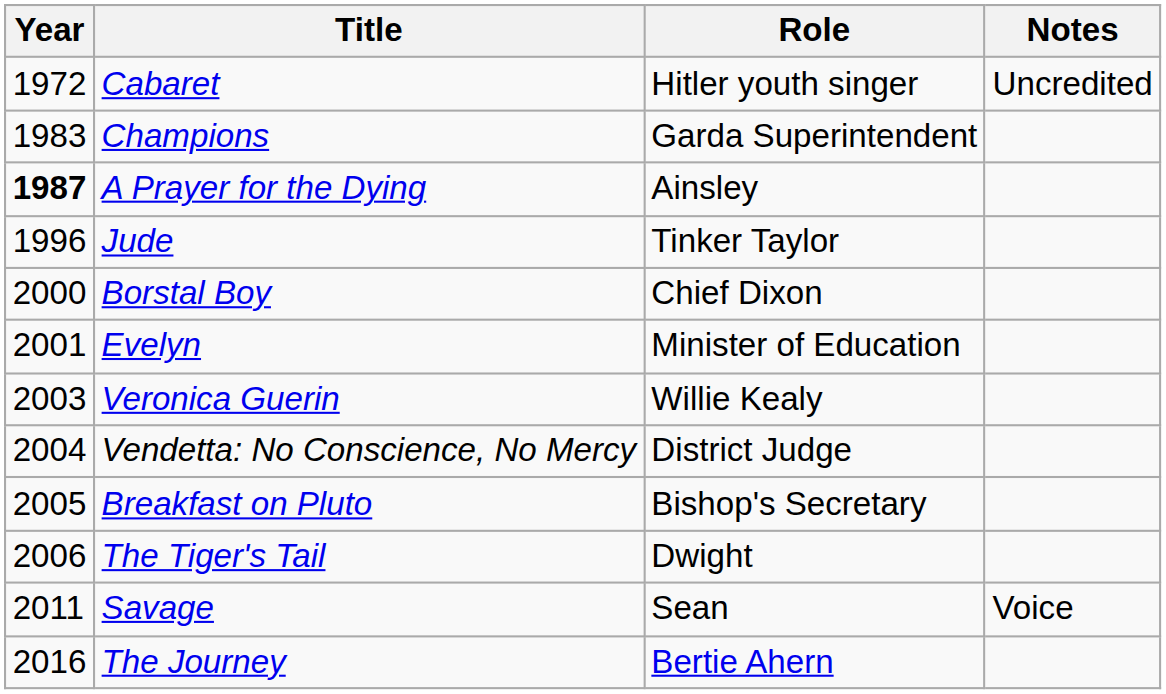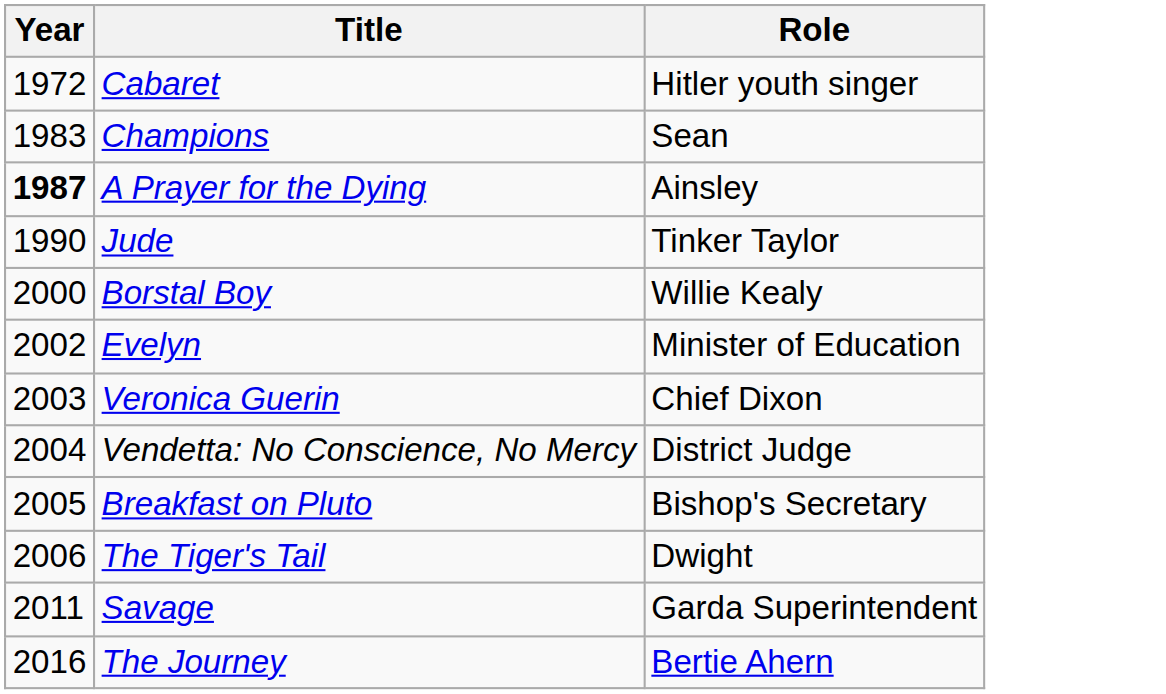 <table class="wikitable sortable">
 <tr>
 <th>Year</th>
 <th>Title</th>
 <th>Role</th>
-<th>Notes</th>
 </tr>
 <tr>
 <td>1972</td>
 <td><a href='#'><em>Cabaret</em></a></td>
 <td>Hitler youth singer</td>
-<td>Uncredited</td>
 </tr>
 <tr>
 <td>1983</td>
 <td><a href='#'><em>Champions</em></a></td>
-<td>Garda Superintendent</td>
-<td></td>
+<td>Sean</td>
 </tr>
 <tr>
 <td><strong>1987</strong></td>
 <td><em><a href='#'>A Prayer for the Dying</a></em></td>
 <td>Ainsley</td>
-<td></td>
 </tr>
 <tr>
-<td>1996</td>
+<td>1990</td>
 <td><a href='#'><em>Jude</em></a></td>
 <td>Tinker Taylor</td>
-<td></td>
 </tr>
 <tr>
 <td>2000</td>
 <td><a href='#'><em>Borstal Boy</em></a></td>
-<td>Chief Dixon</td>
-<td></td>
+<td>Willie Kealy</td>
 </tr>
 <tr>
-<td>2001</td>
+<td>2002</td>
 <td><a href='#'><em>Evelyn</em></a></td>
 <td>Minister of Education</td>
-<td></td>
 </tr>
 <tr>
 <td>2003</td>
 <td><a href='#'><em>Veronica Guerin</em></a></td>
-<td>Willie Kealy</td>
-<td></td>
+<td>Chief Dixon</td>
 </tr>
 <tr>
 <td>2004</td>
 <td><em>Vendetta: No Conscience, No Mercy</em></td>
 <td>District Judge</td>
-<td></td>
 </tr>
 <tr>
 <td>2005</td>
 <td><a href='#'><em>Breakfast on Pluto</em></a></td>
 <td>Bishop's Secretary</td>
-<td></td>
 </tr>
 <tr>
 <td>2006</td>
 <td><em><a href='#'>The Tiger's Tail</a></em></td>
 <td>Dwight</td>
-<td></td>
 </tr>
 <tr>
 <td>2011</td>
 <td><a href='#'><em>Savage</em></a></td>
-<td>Sean</td>
-<td>Voice</td>
+<td>Garda Superintendent</td>
 </tr>
 <tr>
 <td>2016</td>
 <td><a href='#'><em>The Journey</em></a></td>
 <td><a href='#'>Bertie Ahern</a></td>
-<td></td>
 </tr>
 </table>
